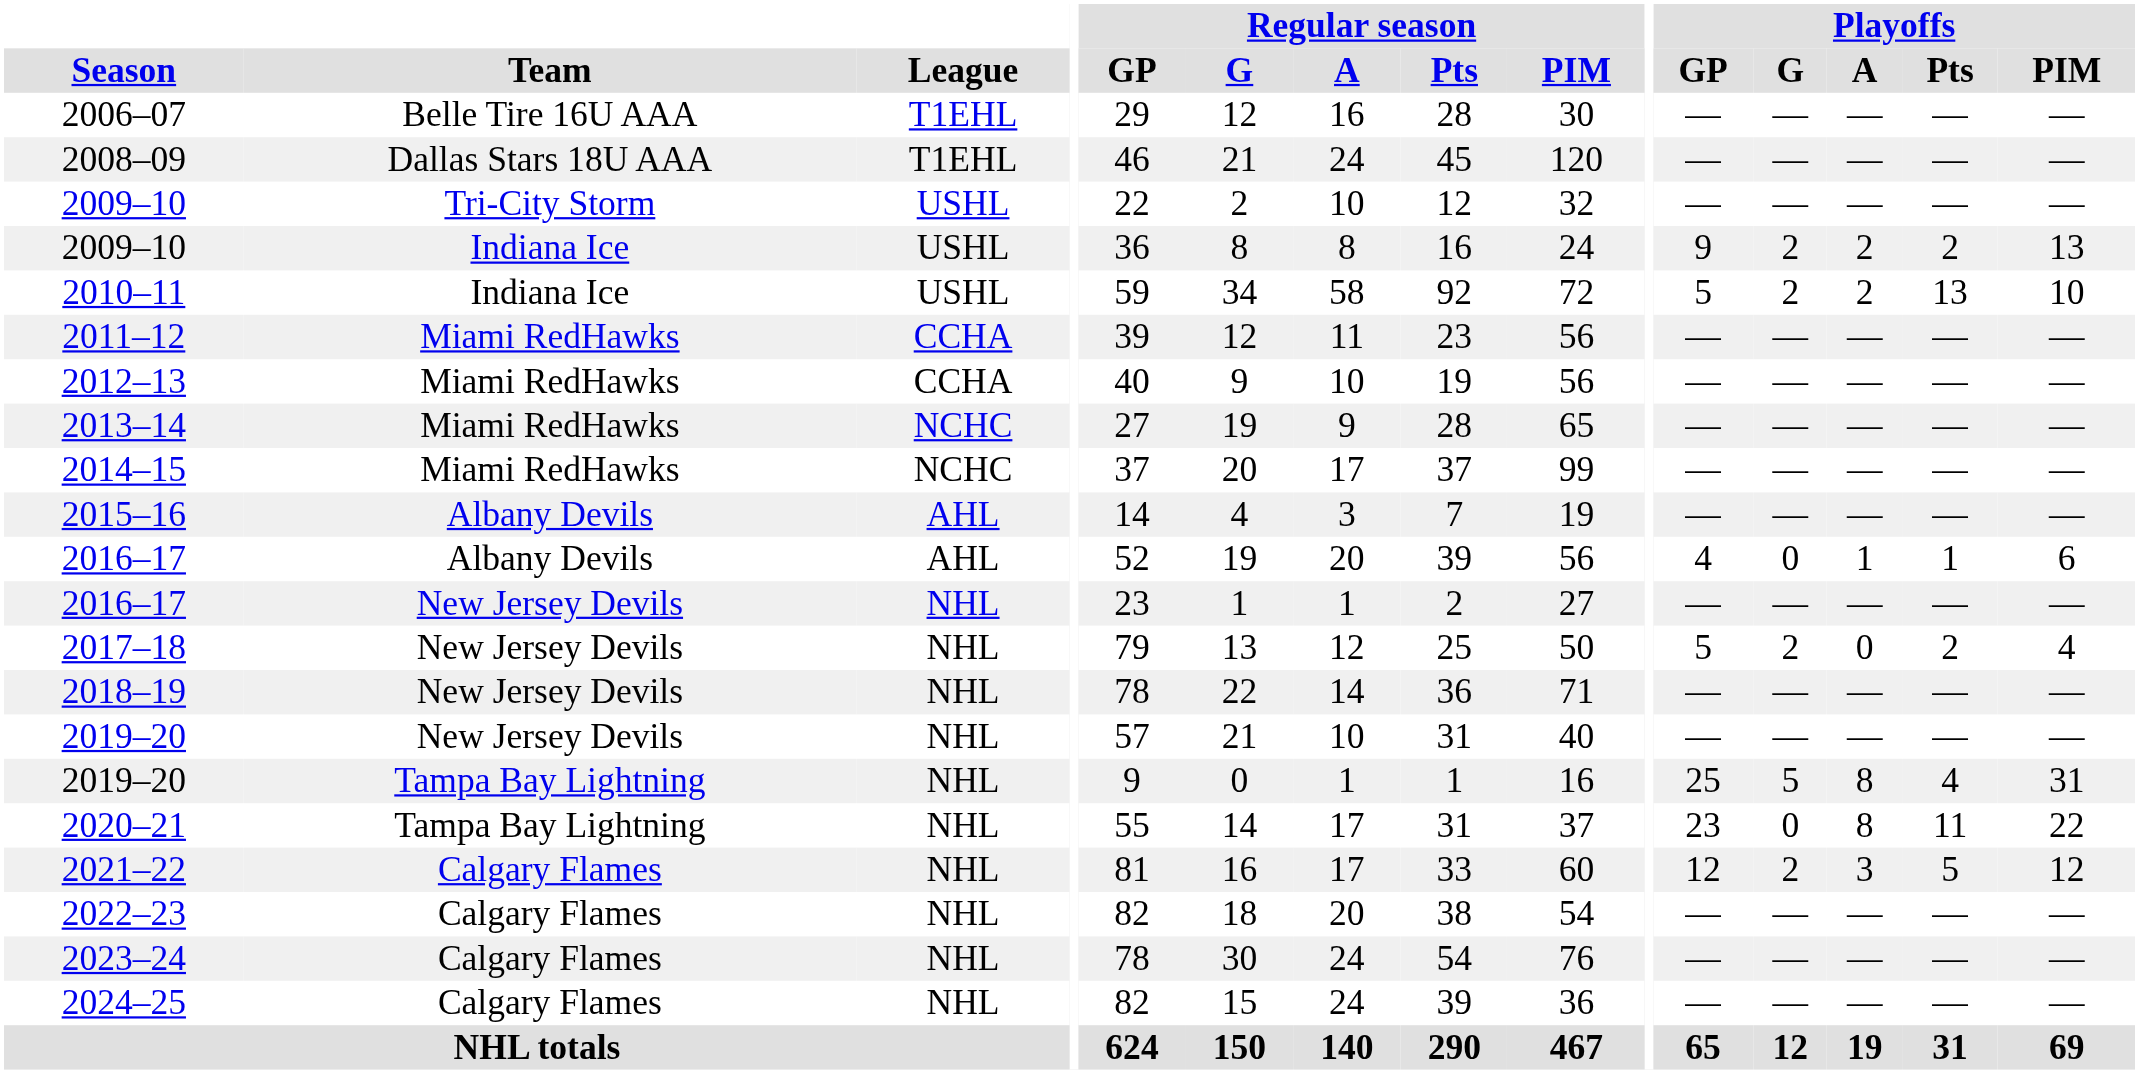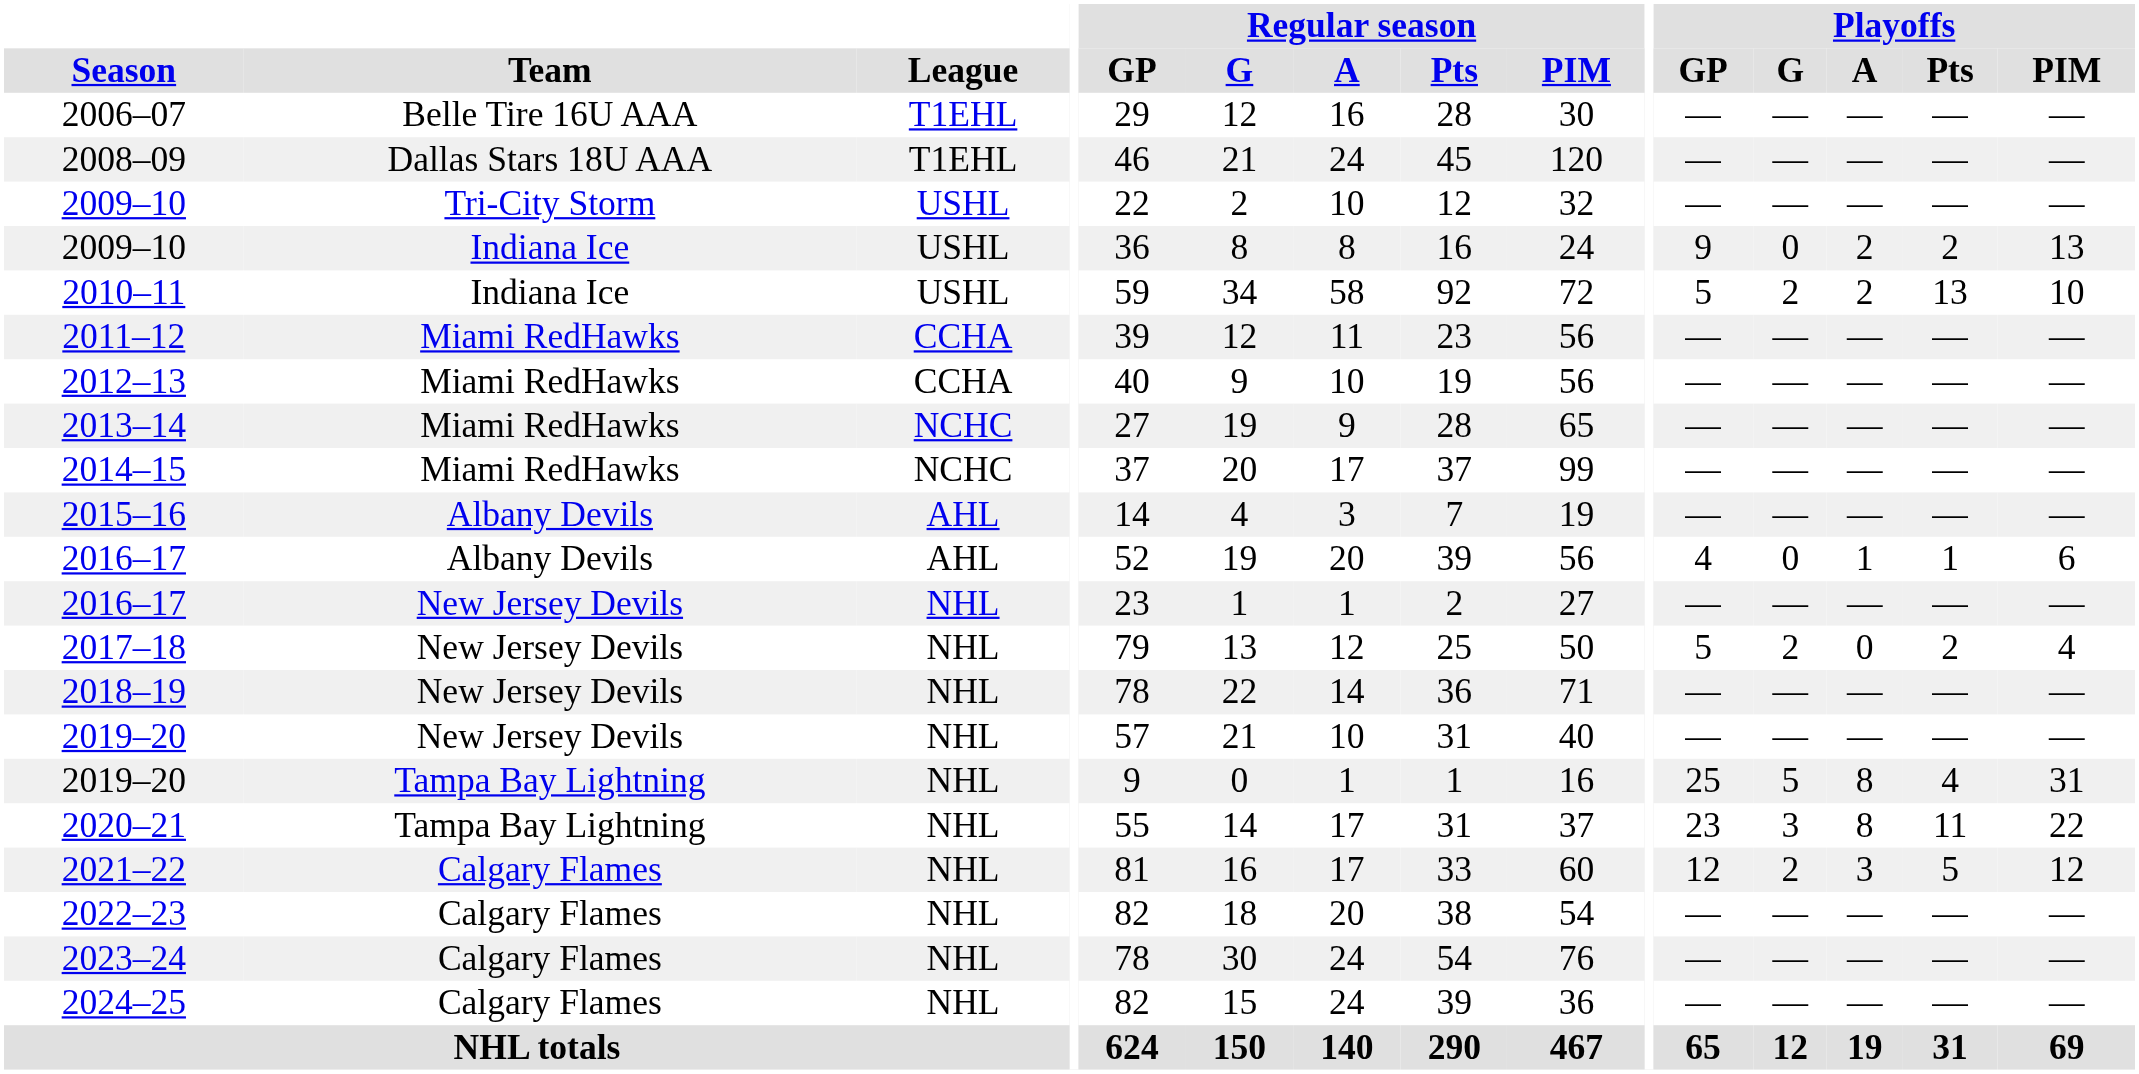 <table border="0" cellpadding="1" cellspacing="0" style="text-align:center; width:60em">
 <tr bgcolor="#e0e0e0">
 <th colspan="3" bgcolor="#ffffff"></th>
 <th rowspan="99" bgcolor="#ffffff"></th>
 <th colspan="5"><a href='#'>Regular season</a></th>
 <th rowspan="99" bgcolor="#ffffff"></th>
 <th colspan="5"><a href='#'>Playoffs</a></th>
 </tr>
 <tr bgcolor="#e0e0e0">
 <th><a href='#'>Season</a></th>
 <th>Team</th>
 <th>League</th>
 <th>GP</th>
 <th><a href='#'>G</a></th>
 <th><a href='#'>A</a></th>
 <th><a href='#'>Pts</a></th>
 <th><a href='#'>PIM</a></th>
 <th>GP</th>
 <th>G</th>
 <th>A</th>
 <th>Pts</th>
 <th>PIM</th>
 </tr>
 <tr>
 <td>2006–07</td>
 <td>Belle Tire 16U AAA</td>
 <td><a href='#'>T1EHL</a></td>
 <td>29</td>
 <td>12</td>
 <td>16</td>
 <td>28</td>
 <td>30</td>
 <td>—</td>
 <td>—</td>
 <td>—</td>
 <td>—</td>
 <td>—</td>
 </tr>
 <tr bgcolor="#f0f0f0">
 <td>2008–09</td>
 <td>Dallas Stars 18U AAA</td>
 <td>T1EHL</td>
 <td>46</td>
 <td>21</td>
 <td>24</td>
 <td>45</td>
 <td>120</td>
 <td>—</td>
 <td>—</td>
 <td>—</td>
 <td>—</td>
 <td>—</td>
 </tr>
 <tr>
 <td><a href='#'>2009–10</a></td>
 <td><a href='#'>Tri-City Storm</a></td>
 <td><a href='#'>USHL</a></td>
 <td>22</td>
 <td>2</td>
 <td>10</td>
 <td>12</td>
 <td>32</td>
 <td>—</td>
 <td>—</td>
 <td>—</td>
 <td>—</td>
 <td>—</td>
 </tr>
 <tr bgcolor="#f0f0f0">
 <td>2009–10</td>
 <td><a href='#'>Indiana Ice</a></td>
 <td>USHL</td>
 <td>36</td>
 <td>8</td>
 <td>8</td>
 <td>16</td>
 <td>24</td>
 <td>9</td>
-<td>2</td>
+<td>0</td>
 <td>2</td>
 <td>2</td>
 <td>13</td>
 </tr>
 <tr>
 <td><a href='#'>2010–11</a></td>
 <td>Indiana Ice</td>
 <td>USHL</td>
 <td>59</td>
 <td>34</td>
 <td>58</td>
 <td>92</td>
 <td>72</td>
 <td>5</td>
 <td>2</td>
 <td>2</td>
 <td>13</td>
 <td>10</td>
 </tr>
 <tr bgcolor="#f0f0f0">
 <td><a href='#'>2011–12</a></td>
 <td><a href='#'>Miami RedHawks</a></td>
 <td><a href='#'>CCHA</a></td>
 <td>39</td>
 <td>12</td>
 <td>11</td>
 <td>23</td>
 <td>56</td>
 <td>—</td>
 <td>—</td>
 <td>—</td>
 <td>—</td>
 <td>—</td>
 </tr>
 <tr>
 <td><a href='#'>2012–13</a></td>
 <td>Miami RedHawks</td>
 <td>CCHA</td>
 <td>40</td>
 <td>9</td>
 <td>10</td>
 <td>19</td>
 <td>56</td>
 <td>—</td>
 <td>—</td>
 <td>—</td>
 <td>—</td>
 <td>—</td>
 </tr>
 <tr bgcolor="#f0f0f0">
 <td><a href='#'>2013–14</a></td>
 <td>Miami RedHawks</td>
 <td><a href='#'>NCHC</a></td>
 <td>27</td>
 <td>19</td>
 <td>9</td>
 <td>28</td>
 <td>65</td>
 <td>—</td>
 <td>—</td>
 <td>—</td>
 <td>—</td>
 <td>—</td>
 </tr>
 <tr>
 <td><a href='#'>2014–15</a></td>
 <td>Miami RedHawks</td>
 <td>NCHC</td>
 <td>37</td>
 <td>20</td>
 <td>17</td>
 <td>37</td>
 <td>99</td>
 <td>—</td>
 <td>—</td>
 <td>—</td>
 <td>—</td>
 <td>—</td>
 </tr>
 <tr bgcolor="#f0f0f0">
 <td><a href='#'>2015–16</a></td>
 <td><a href='#'>Albany Devils</a></td>
 <td><a href='#'>AHL</a></td>
 <td>14</td>
 <td>4</td>
 <td>3</td>
 <td>7</td>
 <td>19</td>
 <td>—</td>
 <td>—</td>
 <td>—</td>
 <td>—</td>
 <td>—</td>
 </tr>
 <tr>
 <td><a href='#'>2016–17</a></td>
 <td>Albany Devils</td>
 <td>AHL</td>
 <td>52</td>
 <td>19</td>
 <td>20</td>
 <td>39</td>
 <td>56</td>
 <td>4</td>
 <td>0</td>
 <td>1</td>
 <td>1</td>
 <td>6</td>
 </tr>
 <tr bgcolor="#f0f0f0">
 <td><a href='#'>2016–17</a></td>
 <td><a href='#'>New Jersey Devils</a></td>
 <td><a href='#'>NHL</a></td>
 <td>23</td>
 <td>1</td>
 <td>1</td>
 <td>2</td>
 <td>27</td>
 <td>—</td>
 <td>—</td>
 <td>—</td>
 <td>—</td>
 <td>—</td>
 </tr>
 <tr>
 <td><a href='#'>2017–18</a></td>
 <td>New Jersey Devils</td>
 <td>NHL</td>
 <td>79</td>
 <td>13</td>
 <td>12</td>
 <td>25</td>
 <td>50</td>
 <td>5</td>
 <td>2</td>
 <td>0</td>
 <td>2</td>
 <td>4</td>
 </tr>
 <tr bgcolor="#f0f0f0">
 <td><a href='#'>2018–19</a></td>
 <td>New Jersey Devils</td>
 <td>NHL</td>
 <td>78</td>
 <td>22</td>
 <td>14</td>
 <td>36</td>
 <td>71</td>
 <td>—</td>
 <td>—</td>
 <td>—</td>
 <td>—</td>
 <td>—</td>
 </tr>
 <tr>
 <td><a href='#'>2019–20</a></td>
 <td>New Jersey Devils</td>
 <td>NHL</td>
 <td>57</td>
 <td>21</td>
 <td>10</td>
 <td>31</td>
 <td>40</td>
 <td>—</td>
 <td>—</td>
 <td>—</td>
 <td>—</td>
 <td>—</td>
 </tr>
 <tr bgcolor="#f0f0f0">
 <td>2019–20</td>
 <td><a href='#'>Tampa Bay Lightning</a></td>
 <td>NHL</td>
 <td>9</td>
 <td>0</td>
 <td>1</td>
 <td>1</td>
 <td>16</td>
 <td>25</td>
 <td>5</td>
 <td>8</td>
 <td>4</td>
 <td>31</td>
 </tr>
 <tr>
 <td><a href='#'>2020–21</a></td>
 <td>Tampa Bay Lightning</td>
 <td>NHL</td>
 <td>55</td>
 <td>14</td>
 <td>17</td>
 <td>31</td>
 <td>37</td>
 <td>23</td>
-<td>0</td>
+<td>3</td>
 <td>8</td>
 <td>11</td>
 <td>22</td>
 </tr>
 <tr bgcolor="#f0f0f0">
 <td><a href='#'>2021–22</a></td>
 <td><a href='#'>Calgary Flames</a></td>
 <td>NHL</td>
 <td>81</td>
 <td>16</td>
 <td>17</td>
 <td>33</td>
 <td>60</td>
 <td>12</td>
 <td>2</td>
 <td>3</td>
 <td>5</td>
 <td>12</td>
 </tr>
 <tr>
 <td><a href='#'>2022–23</a></td>
 <td>Calgary Flames</td>
 <td>NHL</td>
 <td>82</td>
 <td>18</td>
 <td>20</td>
 <td>38</td>
 <td>54</td>
 <td>—</td>
 <td>—</td>
 <td>—</td>
 <td>—</td>
 <td>—</td>
 </tr>
 <tr bgcolor="#f0f0f0">
 <td><a href='#'>2023–24</a></td>
 <td>Calgary Flames</td>
 <td>NHL</td>
 <td>78</td>
 <td>30</td>
 <td>24</td>
 <td>54</td>
 <td>76</td>
 <td>—</td>
 <td>—</td>
 <td>—</td>
 <td>—</td>
 <td>—</td>
 </tr>
 <tr>
 <td><a href='#'>2024–25</a></td>
 <td>Calgary Flames</td>
 <td>NHL</td>
 <td>82</td>
 <td>15</td>
 <td>24</td>
 <td>39</td>
 <td>36</td>
 <td>—</td>
 <td>—</td>
 <td>—</td>
 <td>—</td>
 <td>—</td>
 </tr>
 <tr bgcolor="#e0e0e0">
 <th colspan="3">NHL totals</th>
 <th>624</th>
 <th>150</th>
 <th>140</th>
 <th>290</th>
 <th>467</th>
 <th>65</th>
 <th>12</th>
 <th>19</th>
 <th>31</th>
 <th>69</th>
 </tr>
 </table>
